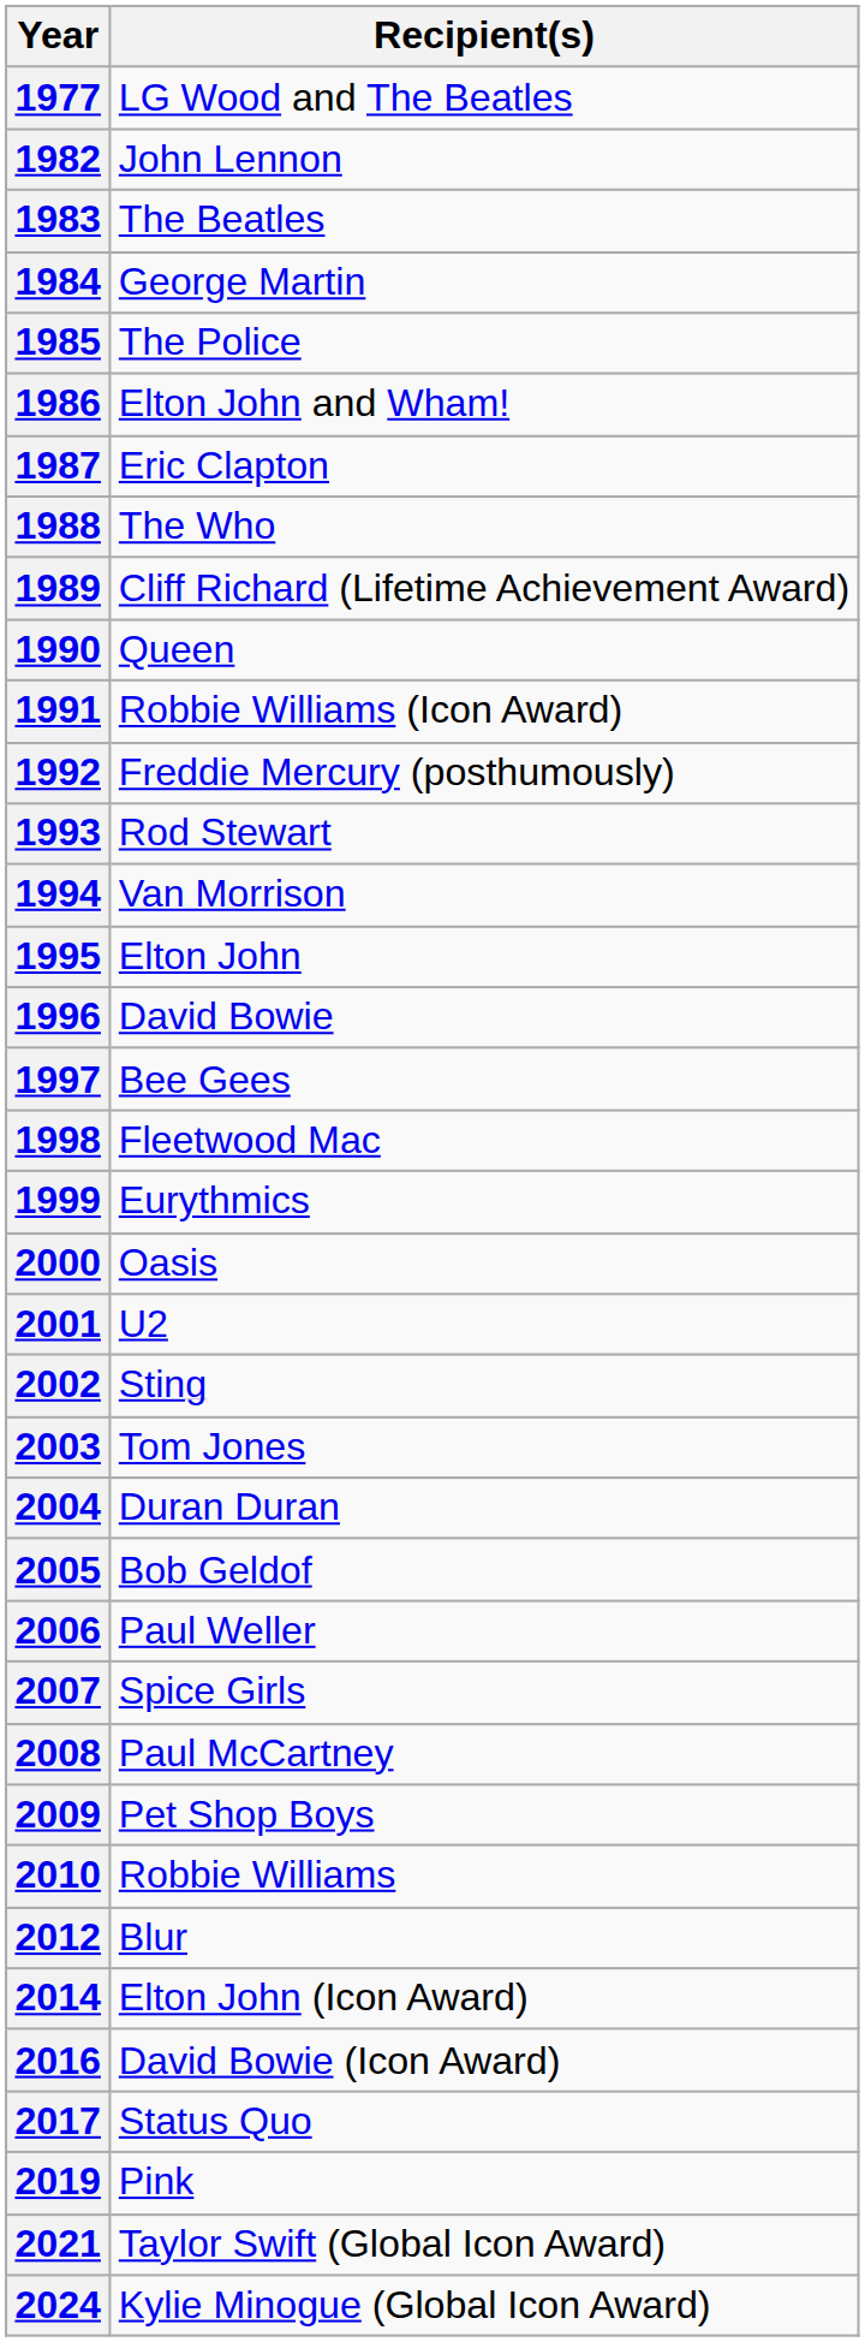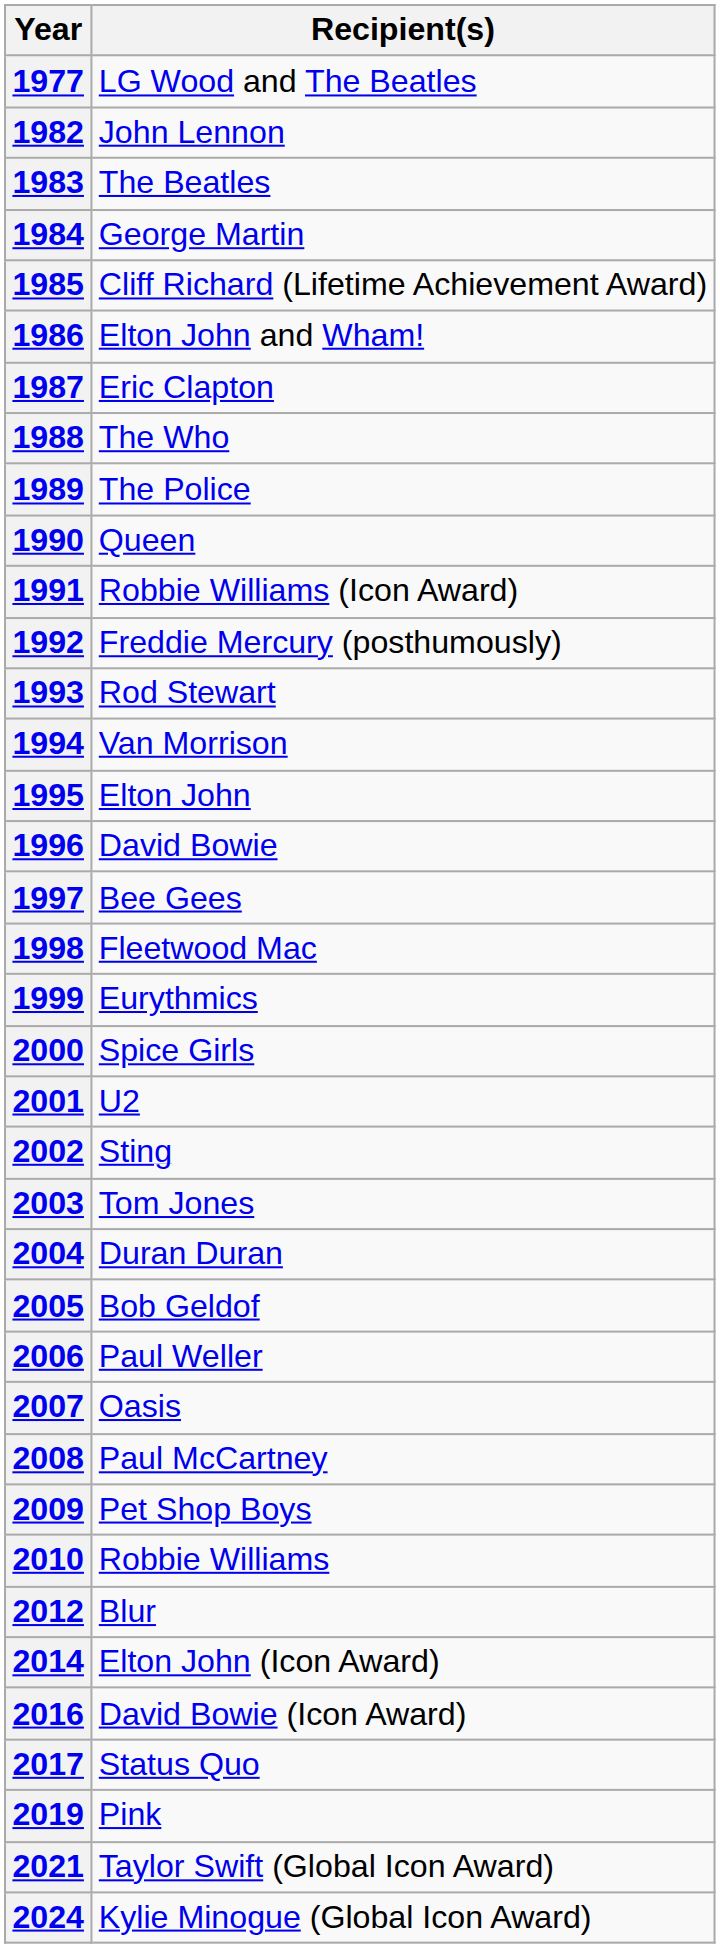 <table class="wikitable sortable plainrowheaders">
 <tr>
 <th scope="col">Year</th>
 <th scope="col">Recipient(s)</th>
 </tr>
 <tr>
 <th scope="row"><a href='#'>1977</a></th>
 <td><a href='#'>LG Wood</a> and <a href='#'>The Beatles</a></td>
 </tr>
 <tr>
 <th scope="row"><a href='#'>1982</a></th>
 <td><a href='#'>John Lennon</a></td>
 </tr>
 <tr>
 <th scope="row"><a href='#'>1983</a></th>
 <td><a href='#'>The Beatles</a></td>
 </tr>
 <tr>
 <th scope="row"><a href='#'>1984</a></th>
 <td><a href='#'>George Martin</a></td>
 </tr>
 <tr>
 <th scope="row"><a href='#'>1985</a></th>
-<td><a href='#'>The Police</a></td>
+<td><a href='#'>Cliff Richard</a> (Lifetime Achievement Award)</td>
 </tr>
 <tr>
 <th scope="row"><a href='#'>1986</a></th>
 <td><a href='#'>Elton John</a> and <a href='#'>Wham!</a></td>
 </tr>
 <tr>
 <th scope="row"><a href='#'>1987</a></th>
 <td><a href='#'>Eric Clapton</a></td>
 </tr>
 <tr>
 <th scope="row"><a href='#'>1988</a></th>
 <td><a href='#'>The Who</a></td>
 </tr>
 <tr>
 <th scope="row"><a href='#'>1989</a></th>
-<td><a href='#'>Cliff Richard</a> (Lifetime Achievement Award)</td>
+<td><a href='#'>The Police</a></td>
 </tr>
 <tr>
 <th scope="row"><a href='#'>1990</a></th>
 <td><a href='#'>Queen</a></td>
 </tr>
 <tr>
 <th scope="row"><a href='#'>1991</a></th>
 <td><a href='#'>Robbie Williams</a> (Icon Award)</td>
 </tr>
 <tr>
 <th scope="row"><a href='#'>1992</a></th>
 <td><a href='#'>Freddie Mercury</a> (posthumously)</td>
 </tr>
 <tr>
 <th scope="row"><a href='#'>1993</a></th>
 <td><a href='#'>Rod Stewart</a></td>
 </tr>
 <tr>
 <th scope="row"><a href='#'>1994</a></th>
 <td><a href='#'>Van Morrison</a></td>
 </tr>
 <tr>
 <th scope="row"><a href='#'>1995</a></th>
 <td><a href='#'>Elton John</a></td>
 </tr>
 <tr>
 <th scope="row"><a href='#'>1996</a></th>
 <td><a href='#'>David Bowie</a></td>
 </tr>
 <tr>
 <th scope="row"><a href='#'>1997</a></th>
 <td><a href='#'>Bee Gees</a></td>
 </tr>
 <tr>
 <th scope="row"><a href='#'>1998</a></th>
 <td><a href='#'>Fleetwood Mac</a></td>
 </tr>
 <tr>
 <th scope="row"><a href='#'>1999</a></th>
 <td><a href='#'>Eurythmics</a></td>
 </tr>
 <tr>
 <th scope="row"><a href='#'>2000</a></th>
-<td><a href='#'>Oasis</a></td>
+<td><a href='#'>Spice Girls</a></td>
 </tr>
 <tr>
 <th scope="row"><a href='#'>2001</a></th>
 <td><a href='#'>U2</a></td>
 </tr>
 <tr>
 <th scope="row"><a href='#'>2002</a></th>
 <td><a href='#'>Sting</a></td>
 </tr>
 <tr>
 <th scope="row"><a href='#'>2003</a></th>
 <td><a href='#'>Tom Jones</a></td>
 </tr>
 <tr>
 <th scope="row"><a href='#'>2004</a></th>
 <td><a href='#'>Duran Duran</a></td>
 </tr>
 <tr>
 <th scope="row"><a href='#'>2005</a></th>
 <td><a href='#'>Bob Geldof</a></td>
 </tr>
 <tr>
 <th scope="row"><a href='#'>2006</a></th>
 <td><a href='#'>Paul Weller</a></td>
 </tr>
 <tr>
 <th scope="row"><a href='#'>2007</a></th>
-<td><a href='#'>Spice Girls</a></td>
+<td><a href='#'>Oasis</a></td>
 </tr>
 <tr>
 <th scope="row"><a href='#'>2008</a></th>
 <td><a href='#'>Paul McCartney</a></td>
 </tr>
 <tr>
 <th scope="row"><a href='#'>2009</a></th>
 <td><a href='#'>Pet Shop Boys</a></td>
 </tr>
 <tr>
 <th scope="row"><a href='#'>2010</a></th>
 <td><a href='#'>Robbie Williams</a></td>
 </tr>
 <tr>
 <th scope="row"><a href='#'>2012</a></th>
 <td><a href='#'>Blur</a></td>
 </tr>
 <tr>
 <th scope="row"><a href='#'>2014</a></th>
 <td><a href='#'>Elton John</a> (Icon Award)</td>
 </tr>
 <tr>
 <th scope="row"><a href='#'>2016</a></th>
 <td><a href='#'>David Bowie</a> (Icon Award)</td>
 </tr>
 <tr>
 <th scope="row"><a href='#'>2017</a></th>
 <td><a href='#'>Status Quo</a></td>
 </tr>
 <tr>
 <th scope="row"><a href='#'>2019</a></th>
 <td><a href='#'>Pink</a></td>
 </tr>
 <tr>
 <th scope="row"><a href='#'>2021</a></th>
 <td><a href='#'>Taylor Swift</a> (Global Icon Award)</td>
 </tr>
 <tr>
 <th scope="row"><a href='#'>2024</a></th>
 <td><a href='#'>Kylie Minogue</a> (Global Icon Award)</td>
 </tr>
 </table>
